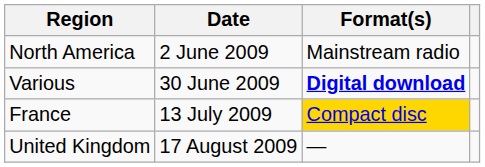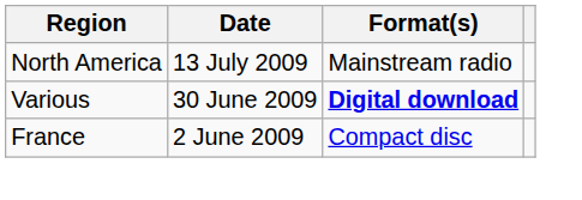 <table class="wikitable">
 <tr>
 <th>Region</th>
 <th>Date</th>
 <th>Format(s)</th>
 <th></th>
 </tr>
 <tr>
 <td>North America</td>
-<td>2 June 2009</td>
+<td>13 July 2009</td>
 <td>Mainstream radio</td>
 <td></td>
 </tr>
 <tr>
 <td>Various</td>
 <td>30 June 2009</td>
 <td><strong><a href='#'>Digital download</a></strong></td>
 <td></td>
 </tr>
 <tr>
 <td>France</td>
-<td>13 July 2009</td>
-<td style="background: gold;"><a href='#'>Compact disc</a></td>
-<td></td>
-</tr>
-<tr>
-<td>United Kingdom</td>
-<td>17 August 2009</td>
-<td>—</td>
+<td>2 June 2009</td>
+<td><a href='#'>Compact disc</a></td>
 <td></td>
 </tr>
 </table>
